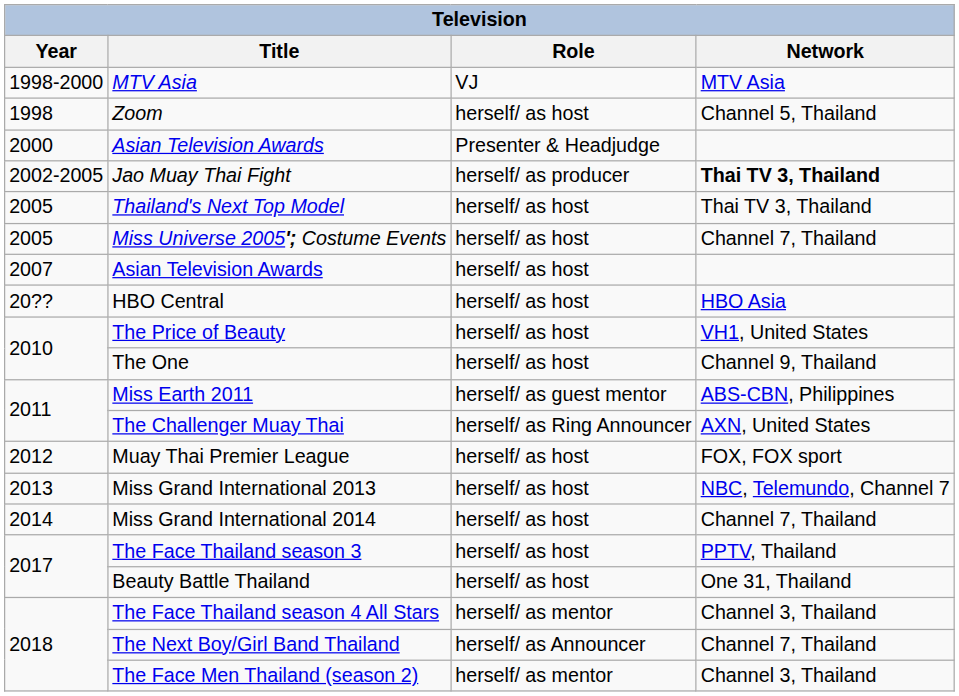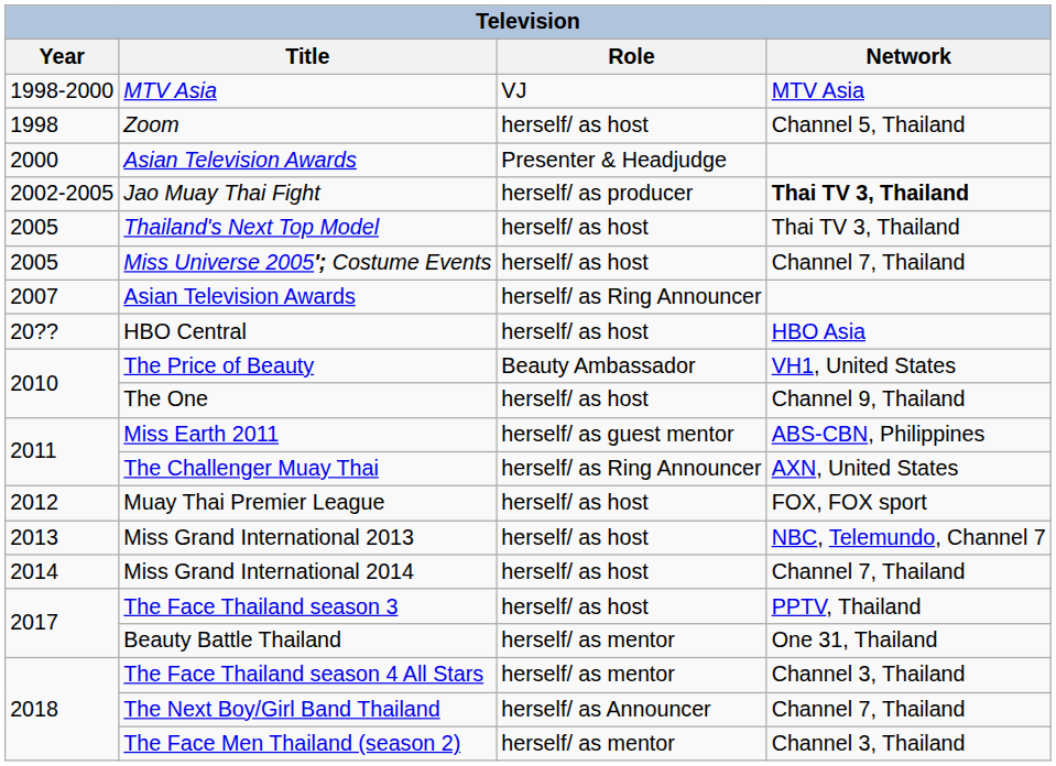 <table class="wikitable">
 <tr>
 <th colspan="4" style="background: LightSteelBlue;">Television</th>
 </tr>
 <tr>
 <th>Year</th>
 <th>Title</th>
 <th>Role</th>
 <th>Network</th>
 </tr>
 <tr>
 <td>1998-2000</td>
 <td><em><a href='#'>MTV Asia</a></em></td>
 <td>VJ</td>
 <td><a href='#'>MTV Asia</a></td>
 </tr>
 <tr>
 <td>1998</td>
 <td><em>Zoom</em></td>
 <td>herself/ as host</td>
 <td>Channel 5, Thailand</td>
 </tr>
 <tr>
 <td>2000</td>
 <td><em><a href='#'>Asian Television Awards</a></em></td>
 <td>Presenter & Headjudge</td>
 <td></td>
 </tr>
 <tr>
 <td>2002-2005</td>
 <td><em>Jao Muay Thai Fight</em></td>
 <td>herself/ as producer</td>
 <td><strong>Thai TV 3, Thailand</strong></td>
 </tr>
 <tr>
 <td>2005</td>
 <td><em><a href='#'>Thailand's Next Top Model</a></em></td>
 <td>herself/ as host</td>
 <td>Thai TV 3, Thailand</td>
 </tr>
 <tr>
 <td>2005</td>
 <td><em><a href='#'>Miss Universe 2005</a><strong>';</strong> Costume Events<strong><em><strong></td>
 <td>herself/ as host</td>
 <td>Channel 7, Thailand</td>
 </tr>
 <tr>
 <td>2007</td>
 <td></em><a href='#'>Asian Television Awards</a><em></td>
-<td>herself/ as host</td>
+<td>herself/ as Ring Announcer</td>
 <td></td>
 </tr>
 <tr>
 <td>20??</td>
 <td></em>HBO Central<em></td>
 <td>herself/ as host</td>
 <td><a href='#'>HBO Asia</a></td>
 </tr>
 <tr>
 <td rowspan="2">2010</td>
 <td></em><a href='#'>The Price of Beauty</a><em></td>
-<td>herself/ as host</td>
+<td>Beauty Ambassador</td>
 <td><a href='#'>VH1</a>, United States</td>
 </tr>
 <tr>
 <td></em>The One<em></td>
 <td>herself/ as host</td>
 <td>Channel 9, Thailand</td>
 </tr>
 <tr>
 <td rowspan="2">2011</td>
 <td></em><a href='#'>Miss Earth 2011</a><em></td>
 <td>herself/ as guest mentor</td>
 <td><a href='#'>ABS-CBN</a>, Philippines</td>
 </tr>
 <tr>
 <td></em><a href='#'>The Challenger Muay Thai</a><em></td>
 <td>herself/ as Ring Announcer</td>
 <td><a href='#'>AXN</a>, United States</td>
 </tr>
 <tr>
 <td>2012</td>
 <td></em>Muay Thai Premier League<em></td>
 <td>herself/ as host</td>
 <td>FOX, FOX sport</td>
 </tr>
 <tr>
 <td>2013</td>
 <td></em>Miss Grand International 2013<em></td>
 <td>herself/ as host</td>
 <td><a href='#'>NBC</a>, <a href='#'>Telemundo</a>, Channel 7</td>
 </tr>
 <tr>
 <td>2014</td>
 <td></em>Miss Grand International 2014<em></td>
 <td>herself/ as host</td>
 <td>Channel 7, Thailand</td>
 </tr>
 <tr>
 <td rowspan="2">2017</td>
 <td><a href='#'></em>The Face Thailand season 3<em></a></td>
 <td>herself/ as host</td>
 <td><a href='#'>PPTV</a>, Thailand</td>
 </tr>
 <tr>
 <td></em>Beauty Battle Thailand<em></td>
-<td>herself/ as host</td>
+<td>herself/ as mentor</td>
 <td>One 31, Thailand</td>
 </tr>
 <tr>
 <td rowspan="3">2018</td>
 <td><a href='#'></em>The Face Thailand season 4 All Stars<em></a></td>
 <td>herself/ as mentor</td>
 <td>Channel 3, Thailand</td>
 </tr>
 <tr>
 <td></em><a href='#'>The Next Boy/Girl Band Thailand</a><em></td>
 <td>herself/ as Announcer</td>
 <td>Channel 7, Thailand</td>
 </tr>
 <tr>
 <td></em><a href='#'>The Face Men Thailand (season 2)</a><em></td>
 <td>herself/ as mentor</td>
 <td>Channel 3, Thailand</td>
 </tr>
 </table>
